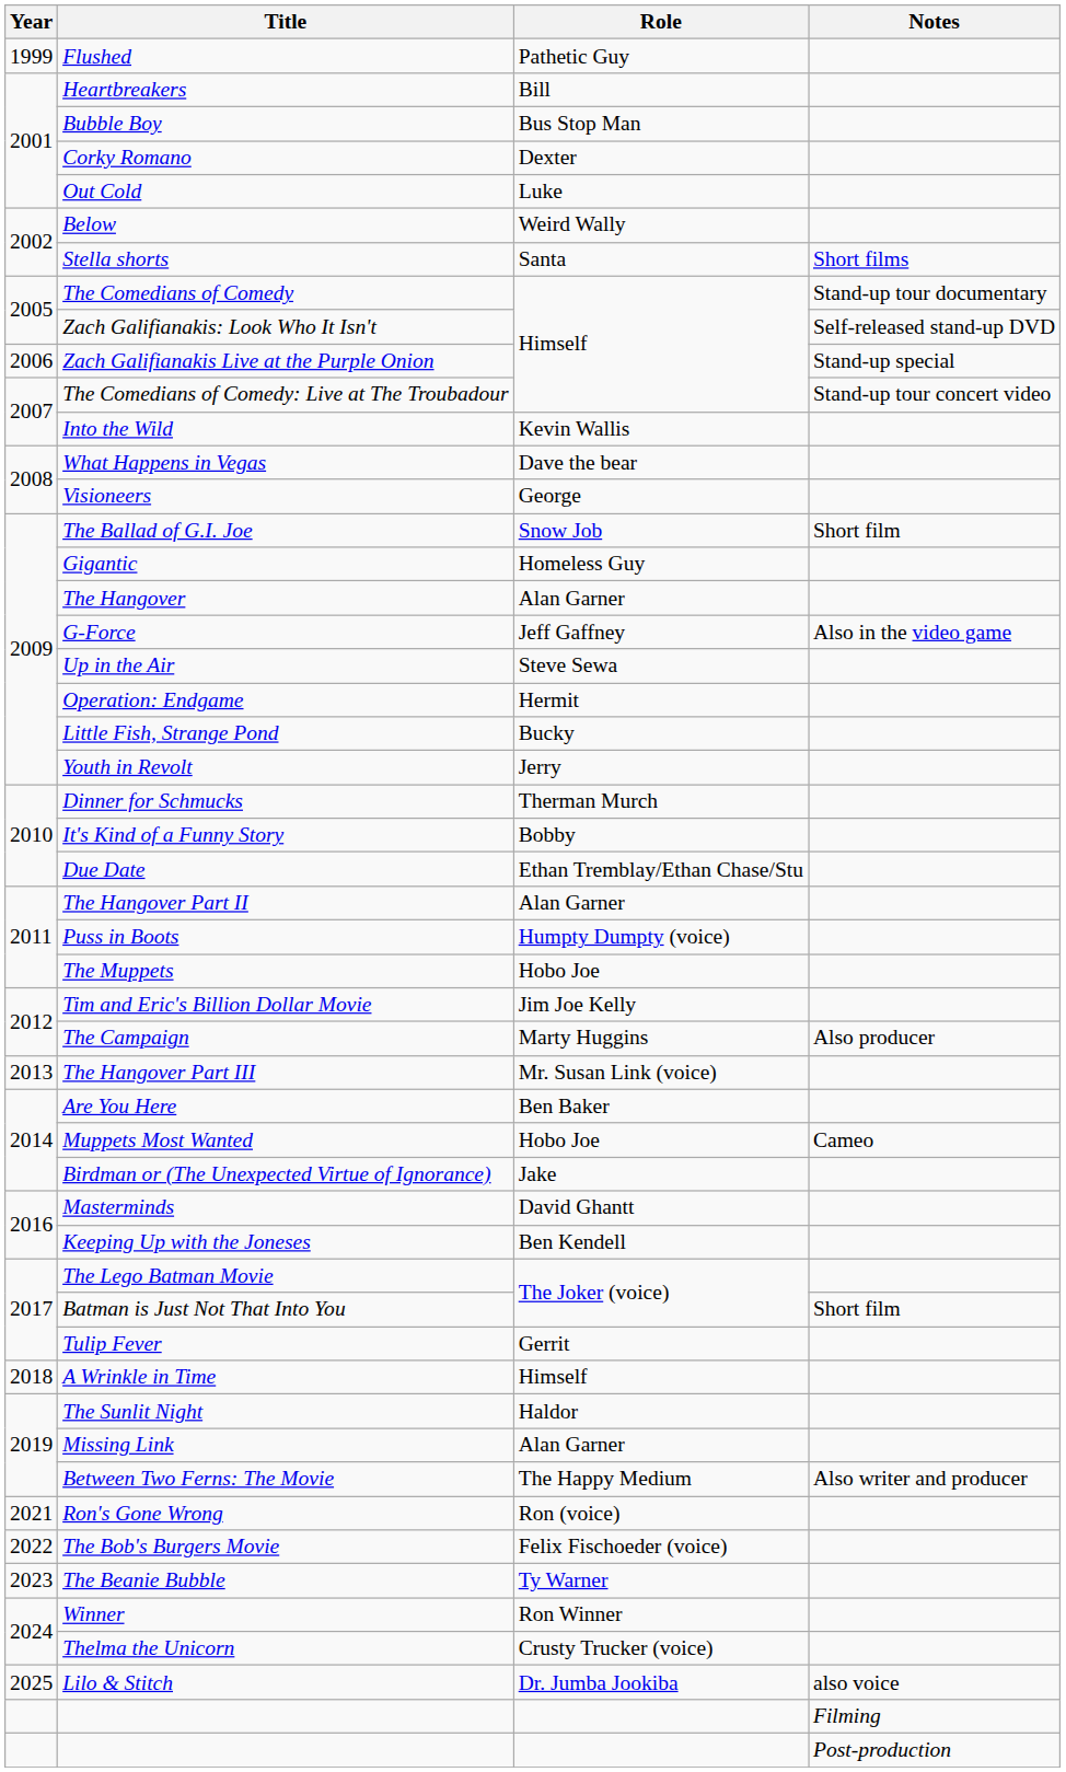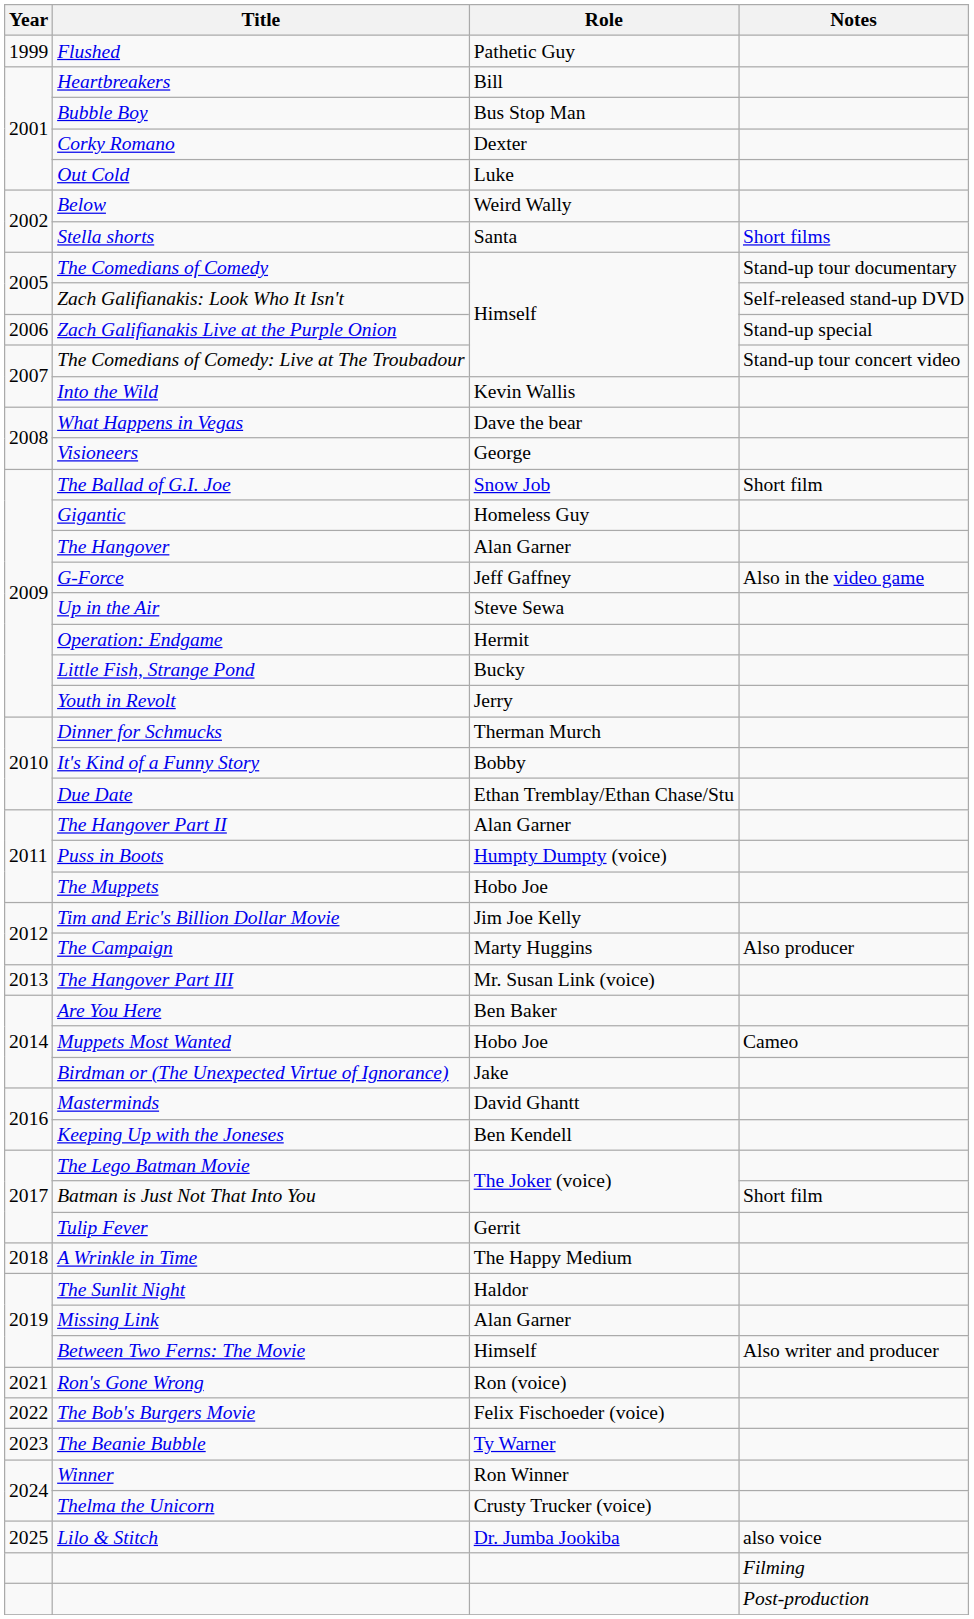 <table class="wikitable sortable">
 <tr>
 <th>Year</th>
 <th>Title</th>
 <th>Role</th>
 <th class="unsortable">Notes</th>
 </tr>
 <tr>
 <td>1999</td>
 <td><em><a href='#'>Flushed</a></em></td>
 <td>Pathetic Guy</td>
 <td></td>
 </tr>
 <tr>
 <td rowspan="4">2001</td>
 <td><em><a href='#'>Heartbreakers</a></em></td>
 <td>Bill</td>
 <td></td>
 </tr>
 <tr>
 <td><em><a href='#'>Bubble Boy</a></em></td>
 <td>Bus Stop Man</td>
 <td></td>
 </tr>
 <tr>
 <td><em><a href='#'>Corky Romano</a></em></td>
 <td>Dexter</td>
 <td></td>
 </tr>
 <tr>
 <td><em><a href='#'>Out Cold</a></em></td>
 <td>Luke</td>
 <td></td>
 </tr>
 <tr>
 <td rowspan="2">2002</td>
 <td><em><a href='#'>Below</a></em></td>
 <td>Weird Wally</td>
 <td></td>
 </tr>
 <tr>
 <td><em><a href='#'>Stella shorts</a></em></td>
 <td>Santa</td>
 <td><a href='#'>Short films</a></td>
 </tr>
 <tr>
 <td rowspan="2">2005</td>
 <td><em><a href='#'>The Comedians of Comedy</a></em></td>
 <td rowspan="4">Himself</td>
 <td>Stand-up tour documentary</td>
 </tr>
 <tr>
 <td><em>Zach Galifianakis: Look Who It Isn't</em></td>
 <td>Self-released stand-up DVD</td>
 </tr>
 <tr>
 <td>2006</td>
 <td><em><a href='#'>Zach Galifianakis Live at the Purple Onion</a></em></td>
 <td>Stand-up special</td>
 </tr>
 <tr>
 <td rowspan="2">2007</td>
 <td><em>The Comedians of Comedy: Live at The Troubadour</em></td>
 <td>Stand-up tour concert video</td>
 </tr>
 <tr>
 <td><em><a href='#'>Into the Wild</a></em></td>
 <td>Kevin Wallis</td>
 <td></td>
 </tr>
 <tr>
 <td rowspan="2">2008</td>
 <td><em><a href='#'>What Happens in Vegas</a></em></td>
 <td>Dave the bear</td>
 <td></td>
 </tr>
 <tr>
 <td><em><a href='#'>Visioneers</a></em></td>
 <td>George</td>
 <td></td>
 </tr>
 <tr>
 <td rowspan="8">2009</td>
 <td><em><a href='#'>The Ballad of G.I. Joe</a></em></td>
 <td><a href='#'>Snow Job</a></td>
 <td>Short film</td>
 </tr>
 <tr>
 <td><em><a href='#'>Gigantic</a></em></td>
 <td>Homeless Guy</td>
 <td></td>
 </tr>
 <tr>
 <td><em><a href='#'>The Hangover</a></em></td>
 <td>Alan Garner</td>
 <td></td>
 </tr>
 <tr>
 <td><em><a href='#'>G-Force</a></em></td>
 <td>Jeff Gaffney</td>
 <td>Also in the <a href='#'>video game</a></td>
 </tr>
 <tr>
 <td><em><a href='#'>Up in the Air</a></em></td>
 <td>Steve Sewa</td>
 <td></td>
 </tr>
 <tr>
 <td><em><a href='#'>Operation: Endgame</a></em></td>
 <td>Hermit</td>
 <td></td>
 </tr>
 <tr>
 <td><em><a href='#'>Little Fish, Strange Pond</a></em></td>
 <td>Bucky</td>
 <td></td>
 </tr>
 <tr>
 <td><em><a href='#'>Youth in Revolt</a></em></td>
 <td>Jerry</td>
 <td></td>
 </tr>
 <tr>
 <td rowspan="3">2010</td>
 <td><em><a href='#'>Dinner for Schmucks</a></em></td>
 <td>Therman Murch</td>
 <td></td>
 </tr>
 <tr>
 <td><em><a href='#'>It's Kind of a Funny Story</a></em></td>
 <td>Bobby</td>
 <td></td>
 </tr>
 <tr>
 <td><em><a href='#'>Due Date</a></em></td>
 <td>Ethan Tremblay/Ethan Chase/Stu</td>
 <td></td>
 </tr>
 <tr>
 <td rowspan="3">2011</td>
 <td><em><a href='#'>The Hangover Part II</a></em></td>
 <td>Alan Garner</td>
 <td></td>
 </tr>
 <tr>
 <td><em><a href='#'>Puss in Boots</a></em></td>
 <td><a href='#'>Humpty Dumpty</a> (voice)</td>
 <td></td>
 </tr>
 <tr>
 <td><em><a href='#'>The Muppets</a></em></td>
 <td>Hobo Joe</td>
 <td></td>
 </tr>
 <tr>
 <td rowspan="2">2012</td>
 <td><em><a href='#'>Tim and Eric's Billion Dollar Movie</a></em></td>
 <td>Jim Joe Kelly</td>
 <td></td>
 </tr>
 <tr>
 <td><em><a href='#'>The Campaign</a></em></td>
 <td>Marty Huggins</td>
 <td>Also producer</td>
 </tr>
 <tr>
 <td>2013</td>
 <td><em><a href='#'>The Hangover Part III</a></em></td>
 <td>Mr. Susan Link (voice)</td>
 <td></td>
 </tr>
 <tr>
 <td rowspan="3">2014</td>
 <td><em><a href='#'>Are You Here</a></em></td>
 <td>Ben Baker</td>
 <td></td>
 </tr>
 <tr>
 <td><em><a href='#'>Muppets Most Wanted</a></em></td>
 <td>Hobo Joe</td>
 <td>Cameo</td>
 </tr>
 <tr>
 <td><em><a href='#'>Birdman or (The Unexpected Virtue of Ignorance)</a></em></td>
 <td>Jake</td>
 <td></td>
 </tr>
 <tr>
 <td rowspan="2">2016</td>
 <td><em><a href='#'>Masterminds</a></em></td>
 <td>David Ghantt</td>
 <td></td>
 </tr>
 <tr>
 <td><em><a href='#'>Keeping Up with the Joneses</a></em></td>
 <td>Ben Kendell</td>
 <td></td>
 </tr>
 <tr>
 <td rowspan="3">2017</td>
 <td><em><a href='#'>The Lego Batman Movie</a></em></td>
 <td rowspan="2"><a href='#'>The Joker</a> (voice)</td>
 <td></td>
 </tr>
 <tr>
 <td><em>Batman is Just Not That Into You</em></td>
 <td>Short film</td>
 </tr>
 <tr>
 <td><em><a href='#'>Tulip Fever</a></em></td>
 <td>Gerrit</td>
 <td></td>
 </tr>
 <tr>
 <td>2018</td>
 <td><em><a href='#'>A Wrinkle in Time</a></em></td>
-<td>Himself</td>
+<td>The Happy Medium</td>
 <td></td>
 </tr>
 <tr>
 <td rowspan="3">2019</td>
 <td><em><a href='#'>The Sunlit Night</a></em></td>
 <td>Haldor</td>
 <td></td>
 </tr>
 <tr>
 <td><em><a href='#'>Missing Link</a></em></td>
 <td>Alan Garner</td>
 <td></td>
 </tr>
 <tr>
 <td><em><a href='#'>Between Two Ferns: The Movie</a></em></td>
-<td>The Happy Medium</td>
+<td>Himself</td>
 <td>Also writer and producer</td>
 </tr>
 <tr>
 <td>2021</td>
 <td><em><a href='#'>Ron's Gone Wrong</a></em></td>
 <td>Ron (voice)</td>
 <td></td>
 </tr>
 <tr>
 <td>2022</td>
 <td><em><a href='#'>The Bob's Burgers Movie</a></em></td>
 <td>Felix Fischoeder (voice)</td>
 <td></td>
 </tr>
 <tr>
 <td>2023</td>
 <td><em><a href='#'>The Beanie Bubble</a></em></td>
 <td><a href='#'>Ty Warner</a></td>
 <td></td>
 </tr>
 <tr>
 <td rowspan="2">2024</td>
 <td><em><a href='#'>Winner</a></em></td>
 <td>Ron Winner</td>
 <td></td>
 </tr>
 <tr>
 <td><em><a href='#'>Thelma the Unicorn</a></em></td>
 <td>Crusty Trucker (voice)</td>
 <td></td>
 </tr>
 <tr>
 <td>2025</td>
 <td><em><a href='#'>Lilo & Stitch</a></em></td>
 <td><a href='#'>Dr. Jumba Jookiba</a></td>
 <td>also voice</td>
 </tr>
 <tr>
 <td></td>
 <td></td>
 <td></td>
 <td><em>Filming</em></td>
 </tr>
 <tr>
 <td></td>
 <td></td>
 <td></td>
 <td><em>Post-production</em></td>
 </tr>
 <tr>
 </tr>
 </table>
